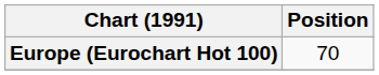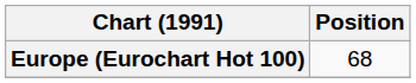 <table class="wikitable sortable plainrowheaders">
 <tr>
 <th>Chart (1991)</th>
 <th align="center">Position</th>
 </tr>
 <tr>
 <th scope="row">Europe (Eurochart Hot 100)</th>
-<td style="text-align:center;">70</td>
+<td style="text-align:center;">68</td>
 </tr>
 <tr>
 </tr>
 </table>
